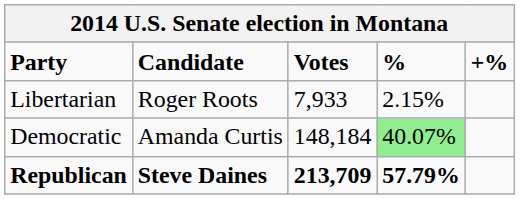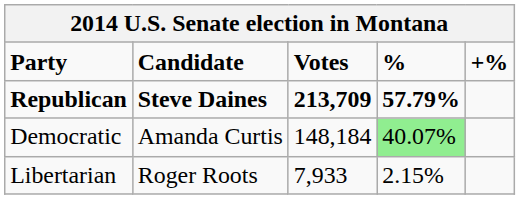 <table class="wikitable">
 <tr>
 <th colspan="5">2014 U.S. Senate election in Montana</th>
 </tr>
 <tr>
 <td><strong>Party</strong></td>
 <td><strong>Candidate</strong></td>
 <td><strong>Votes</strong></td>
 <td><strong>%</strong></td>
 <td><strong>+%</strong></td>
 </tr>
 <tr>
-<td>Libertarian</td>
-<td>Roger Roots</td>
-<td>7,933</td>
-<td>2.15%</td>
+<td><strong>Republican</strong></td>
+<td><strong>Steve Daines</strong></td>
+<td><strong>213,709</strong></td>
+<td><strong>57.79%</strong></td>
 <td></td>
 </tr>
 <tr>
 <td>Democratic</td>
 <td>Amanda Curtis</td>
 <td>148,184</td>
 <td style="background: lightgreen;">40.07%</td>
 <td></td>
 </tr>
 <tr>
-<td><strong>Republican</strong></td>
-<td><strong>Steve Daines</strong></td>
-<td><strong>213,709</strong></td>
-<td><strong>57.79%</strong></td>
+<td>Libertarian</td>
+<td>Roger Roots</td>
+<td>7,933</td>
+<td>2.15%</td>
 <td></td>
 </tr>
 </table>
